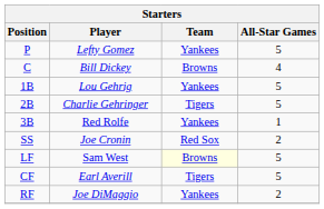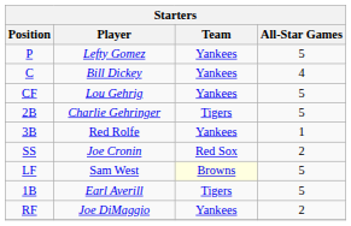 <table class="wikitable" style="font-size: 100%; text-align:right;">
 <tr>
 <th colspan="4">Starters</th>
 </tr>
 <tr>
 <th>Position</th>
 <th width="150">Player</th>
 <th width="100">Team</th>
 <th>All-Star Games</th>
 </tr>
 <tr>
 <td align="center"><a href='#'>P</a></td>
 <td align="center"><em><a href='#'>Lefty Gomez</a></em></td>
 <td align="center"><a href='#'>Yankees</a></td>
 <td align="center">5</td>
 </tr>
 <tr>
 <td align="center"><a href='#'>C</a></td>
 <td align="center"><em><a href='#'>Bill Dickey</a></em></td>
-<td align="center"><a href='#'>Browns</a></td>
+<td align="center"><a href='#'>Yankees</a></td>
 <td align="center">4</td>
 </tr>
 <tr>
-<td align="center"><a href='#'>1B</a></td>
+<td align="center"><a href='#'>CF</a></td>
 <td align="center"><em><a href='#'>Lou Gehrig</a></em></td>
 <td align="center"><a href='#'>Yankees</a></td>
 <td align="center">5</td>
 </tr>
 <tr>
 <td align="center"><a href='#'>2B</a></td>
 <td align="center"><em><a href='#'>Charlie Gehringer</a></em></td>
 <td align="center"><a href='#'>Tigers</a></td>
 <td align="center">5</td>
 </tr>
 <tr>
 <td align="center"><a href='#'>3B</a></td>
 <td align="center"><a href='#'>Red Rolfe</a></td>
 <td align="center"><a href='#'>Yankees</a></td>
 <td align="center">1</td>
 </tr>
 <tr>
 <td align="center"><a href='#'>SS</a></td>
 <td align="center"><em><a href='#'>Joe Cronin</a></em></td>
 <td align="center"><a href='#'>Red Sox</a></td>
 <td align="center">2</td>
 </tr>
 <tr>
 <td align="center"><a href='#'>LF</a></td>
 <td align="center"><a href='#'>Sam West</a></td>
 <td align="center" style="background: lightyellow;"><a href='#'>Browns</a></td>
 <td align="center">5</td>
 </tr>
 <tr>
-<td align="center"><a href='#'>CF</a></td>
+<td align="center"><a href='#'>1B</a></td>
 <td align="center"><em><a href='#'>Earl Averill</a></em></td>
 <td align="center"><a href='#'>Tigers</a></td>
 <td align="center">5</td>
 </tr>
 <tr>
 <td align="center"><a href='#'>RF</a></td>
 <td align="center"><em><a href='#'>Joe DiMaggio</a></em></td>
 <td align="center"><a href='#'>Yankees</a></td>
 <td align="center">2</td>
 </tr>
 <tr>
 </tr>
 </table>
